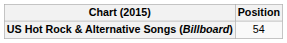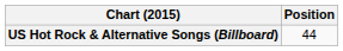 <table class="wikitable sortable plainrowheaders" style="text-align:center">
 <tr>
 <th scope="col">Chart (2015)</th>
 <th scope="col">Position</th>
 </tr>
 <tr>
 <th scope="row">US Hot Rock & Alternative Songs (<em>Billboard</em>)</th>
-<td>54</td>
+<td>44</td>
 </tr>
 </table>
